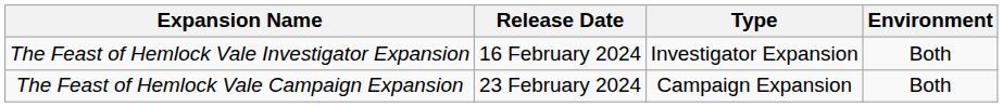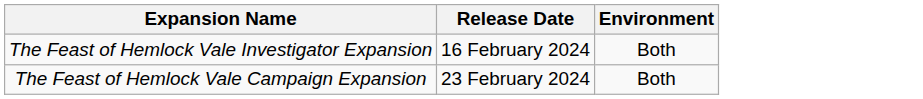 <table class="wikitable" style="text-align:center">
 <tr>
 <th>Expansion Name</th>
 <th>Release Date</th>
-<th>Type</th>
 <th>Environment</th>
 </tr>
 <tr>
 <td><em>The Feast of Hemlock Vale Investigator Expansion</em></td>
 <td>16 February 2024</td>
-<td>Investigator Expansion</td>
 <td>Both</td>
 </tr>
 <tr>
 <td><em>The Feast of Hemlock Vale Campaign Expansion</em></td>
 <td>23 February 2024</td>
-<td>Campaign Expansion</td>
 <td>Both</td>
 </tr>
 </table>
